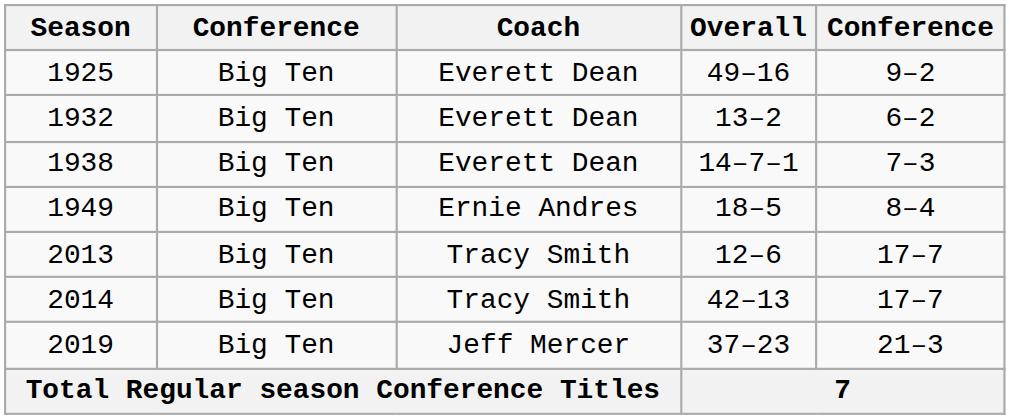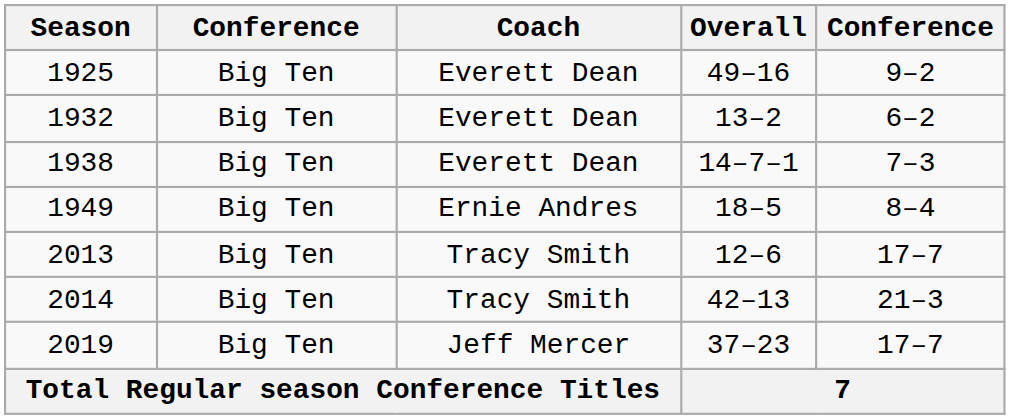 <table cellpadding="1" style="width:75%;" class="wikitable">
 <tr>
 <th style=>Season</th>
 <th style=>Conference</th>
 <th style=>Coach</th>
 <th style=>Overall</th>
 <th style=>Conference</th>
 </tr>
 <tr style="text-align:center;">
 <td>1925</td>
 <td>Big Ten</td>
 <td>Everett Dean</td>
 <td>49–16</td>
 <td>9–2</td>
 </tr>
 <tr style="text-align:center;">
 <td>1932</td>
 <td>Big Ten</td>
 <td>Everett Dean</td>
 <td>13–2</td>
 <td>6–2</td>
 </tr>
 <tr style="text-align:center;">
 <td>1938</td>
 <td>Big Ten</td>
 <td>Everett Dean</td>
 <td>14–7–1</td>
 <td>7–3</td>
 </tr>
 <tr style="text-align:center;">
 <td>1949</td>
 <td>Big Ten</td>
 <td>Ernie Andres</td>
 <td>18–5</td>
 <td>8–4</td>
 </tr>
 <tr style="text-align:center;">
 <td>2013</td>
 <td>Big Ten</td>
 <td>Tracy Smith</td>
 <td>12–6</td>
 <td>17–7</td>
 </tr>
 <tr style="text-align:center;">
 <td>2014</td>
 <td>Big Ten</td>
 <td>Tracy Smith</td>
 <td>42–13</td>
-<td>17–7</td>
+<td>21–3</td>
 </tr>
 <tr style="text-align:center;">
 <td>2019</td>
 <td>Big Ten</td>
 <td>Jeff Mercer</td>
 <td>37–23</td>
-<td>21–3</td>
+<td>17–7</td>
 </tr>
 <tr style="text-align:center;" class="sortbottom">
 <th colspan=3; style=>Total Regular season Conference Titles</th>
 <th colspan=2; style=><strong>7</strong></th>
 </tr>
 </table>
